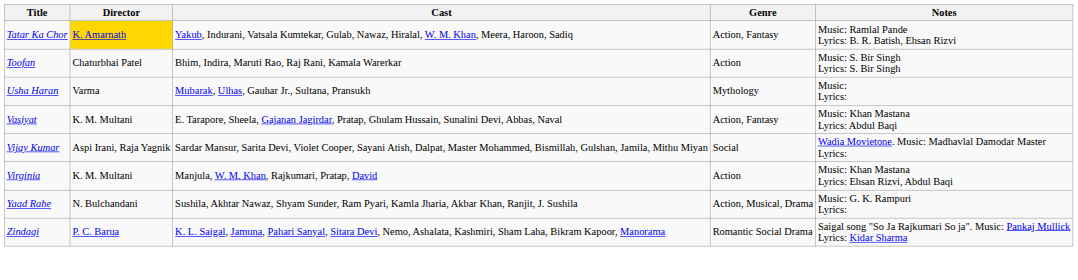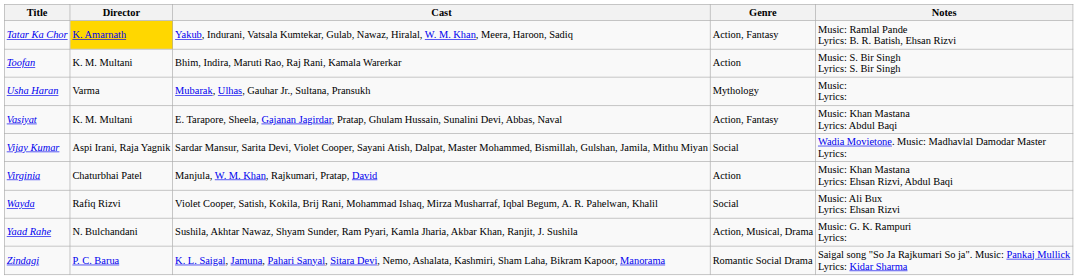 <table class="wikitable">
 <tr>
 <th>Title</th>
 <th>Director</th>
 <th>Cast</th>
 <th>Genre</th>
 <th>Notes</th>
 </tr>
 <tr>
 <td><em><a href='#'>Tatar Ka Chor</a></em></td>
 <td style="background: gold;"><a href='#'>K. Amarnath</a></td>
 <td><a href='#'>Yakub</a>, Indurani, Vatsala Kumtekar, Gulab, Nawaz, Hiralal, <a href='#'>W. M. Khan</a>, Meera, Haroon, Sadiq</td>
 <td>Action, Fantasy</td>
 <td>Music: Ramlal Pande<br>Lyrics: B. R. Batish, Ehsan Rizvi</td>
 </tr>
 <tr>
 <td><em><a href='#'>Toofan</a></em></td>
-<td>Chaturbhai Patel</td>
+<td>K. M. Multani</td>
 <td>Bhim, Indira, Maruti Rao, Raj Rani, Kamala Warerkar</td>
 <td>Action</td>
 <td>Music: S. Bir Singh<br>Lyrics: S. Bir Singh</td>
 </tr>
 <tr>
 <td><em><a href='#'>Usha Haran</a></em></td>
 <td>Varma</td>
 <td><a href='#'>Mubarak</a>, <a href='#'>Ulhas</a>, Gauhar Jr., Sultana, Pransukh</td>
 <td>Mythology</td>
 <td>Music: <br>Lyrics:</td>
 </tr>
 <tr>
 <td><em><a href='#'>Vasiyat</a></em></td>
 <td>K. M. Multani</td>
 <td>E. Tarapore, Sheela, <a href='#'>Gajanan Jagirdar</a>, Pratap, Ghulam Hussain, Sunalini Devi, Abbas, Naval</td>
 <td>Action, Fantasy</td>
 <td>Music: Khan Mastana<br>Lyrics: Abdul Baqi</td>
 </tr>
 <tr>
 <td><em><a href='#'>Vijay Kumar</a></em></td>
 <td>Aspi Irani, Raja Yagnik</td>
 <td>Sardar Mansur, Sarita Devi, Violet Cooper, Sayani Atish, Dalpat, Master Mohammed, Bismillah, Gulshan, Jamila, Mithu Miyan</td>
 <td>Social</td>
 <td><a href='#'>Wadia Movietone</a>. Music: Madhavlal Damodar Master<br>Lyrics:</td>
 </tr>
 <tr>
 <td><em><a href='#'>Virginia</a></em></td>
-<td>K. M. Multani</td>
+<td>Chaturbhai Patel</td>
 <td>Manjula, <a href='#'>W. M. Khan</a>, Rajkumari, Pratap, <a href='#'>David</a></td>
 <td>Action</td>
 <td>Music: Khan Mastana <br>Lyrics: Ehsan Rizvi, Abdul Baqi</td>
+</tr>
+<tr>
+<td><em><a href='#'>Wayda</a></em></td>
+<td>Rafiq Rizvi</td>
+<td>Violet Cooper, Satish, Kokila, Brij Rani, Mohammad Ishaq, Mirza Musharraf, Iqbal Begum, A. R. Pahelwan, Khalil</td>
+<td>Social</td>
+<td>Music: Ali Bux<br>Lyrics: Ehsan Rizvi</td>
 </tr>
 <tr>
 <td><em><a href='#'>Yaad Rahe</a></em></td>
 <td>N. Bulchandani</td>
 <td>Sushila, Akhtar Nawaz, Shyam Sunder, Ram Pyari, Kamla Jharia, Akbar Khan, Ranjit, J. Sushila</td>
 <td>Action, Musical, Drama</td>
 <td>Music: G. K. Rampuri<br>Lyrics:</td>
 </tr>
 <tr>
 <td><em><a href='#'>Zindagi</a></em></td>
 <td><a href='#'>P. C. Barua</a></td>
 <td><a href='#'>K. L. Saigal</a>, <a href='#'>Jamuna</a>, <a href='#'>Pahari Sanyal</a>, <a href='#'>Sitara Devi</a>, Nemo, Ashalata, Kashmiri, Sham Laha, Bikram Kapoor, <a href='#'>Manorama</a></td>
 <td>Romantic Social Drama</td>
 <td>Saigal song "So Ja Rajkumari So ja". Music: <a href='#'>Pankaj Mullick</a><br>Lyrics: <a href='#'>Kidar Sharma</a></td>
 </tr>
 </table>
